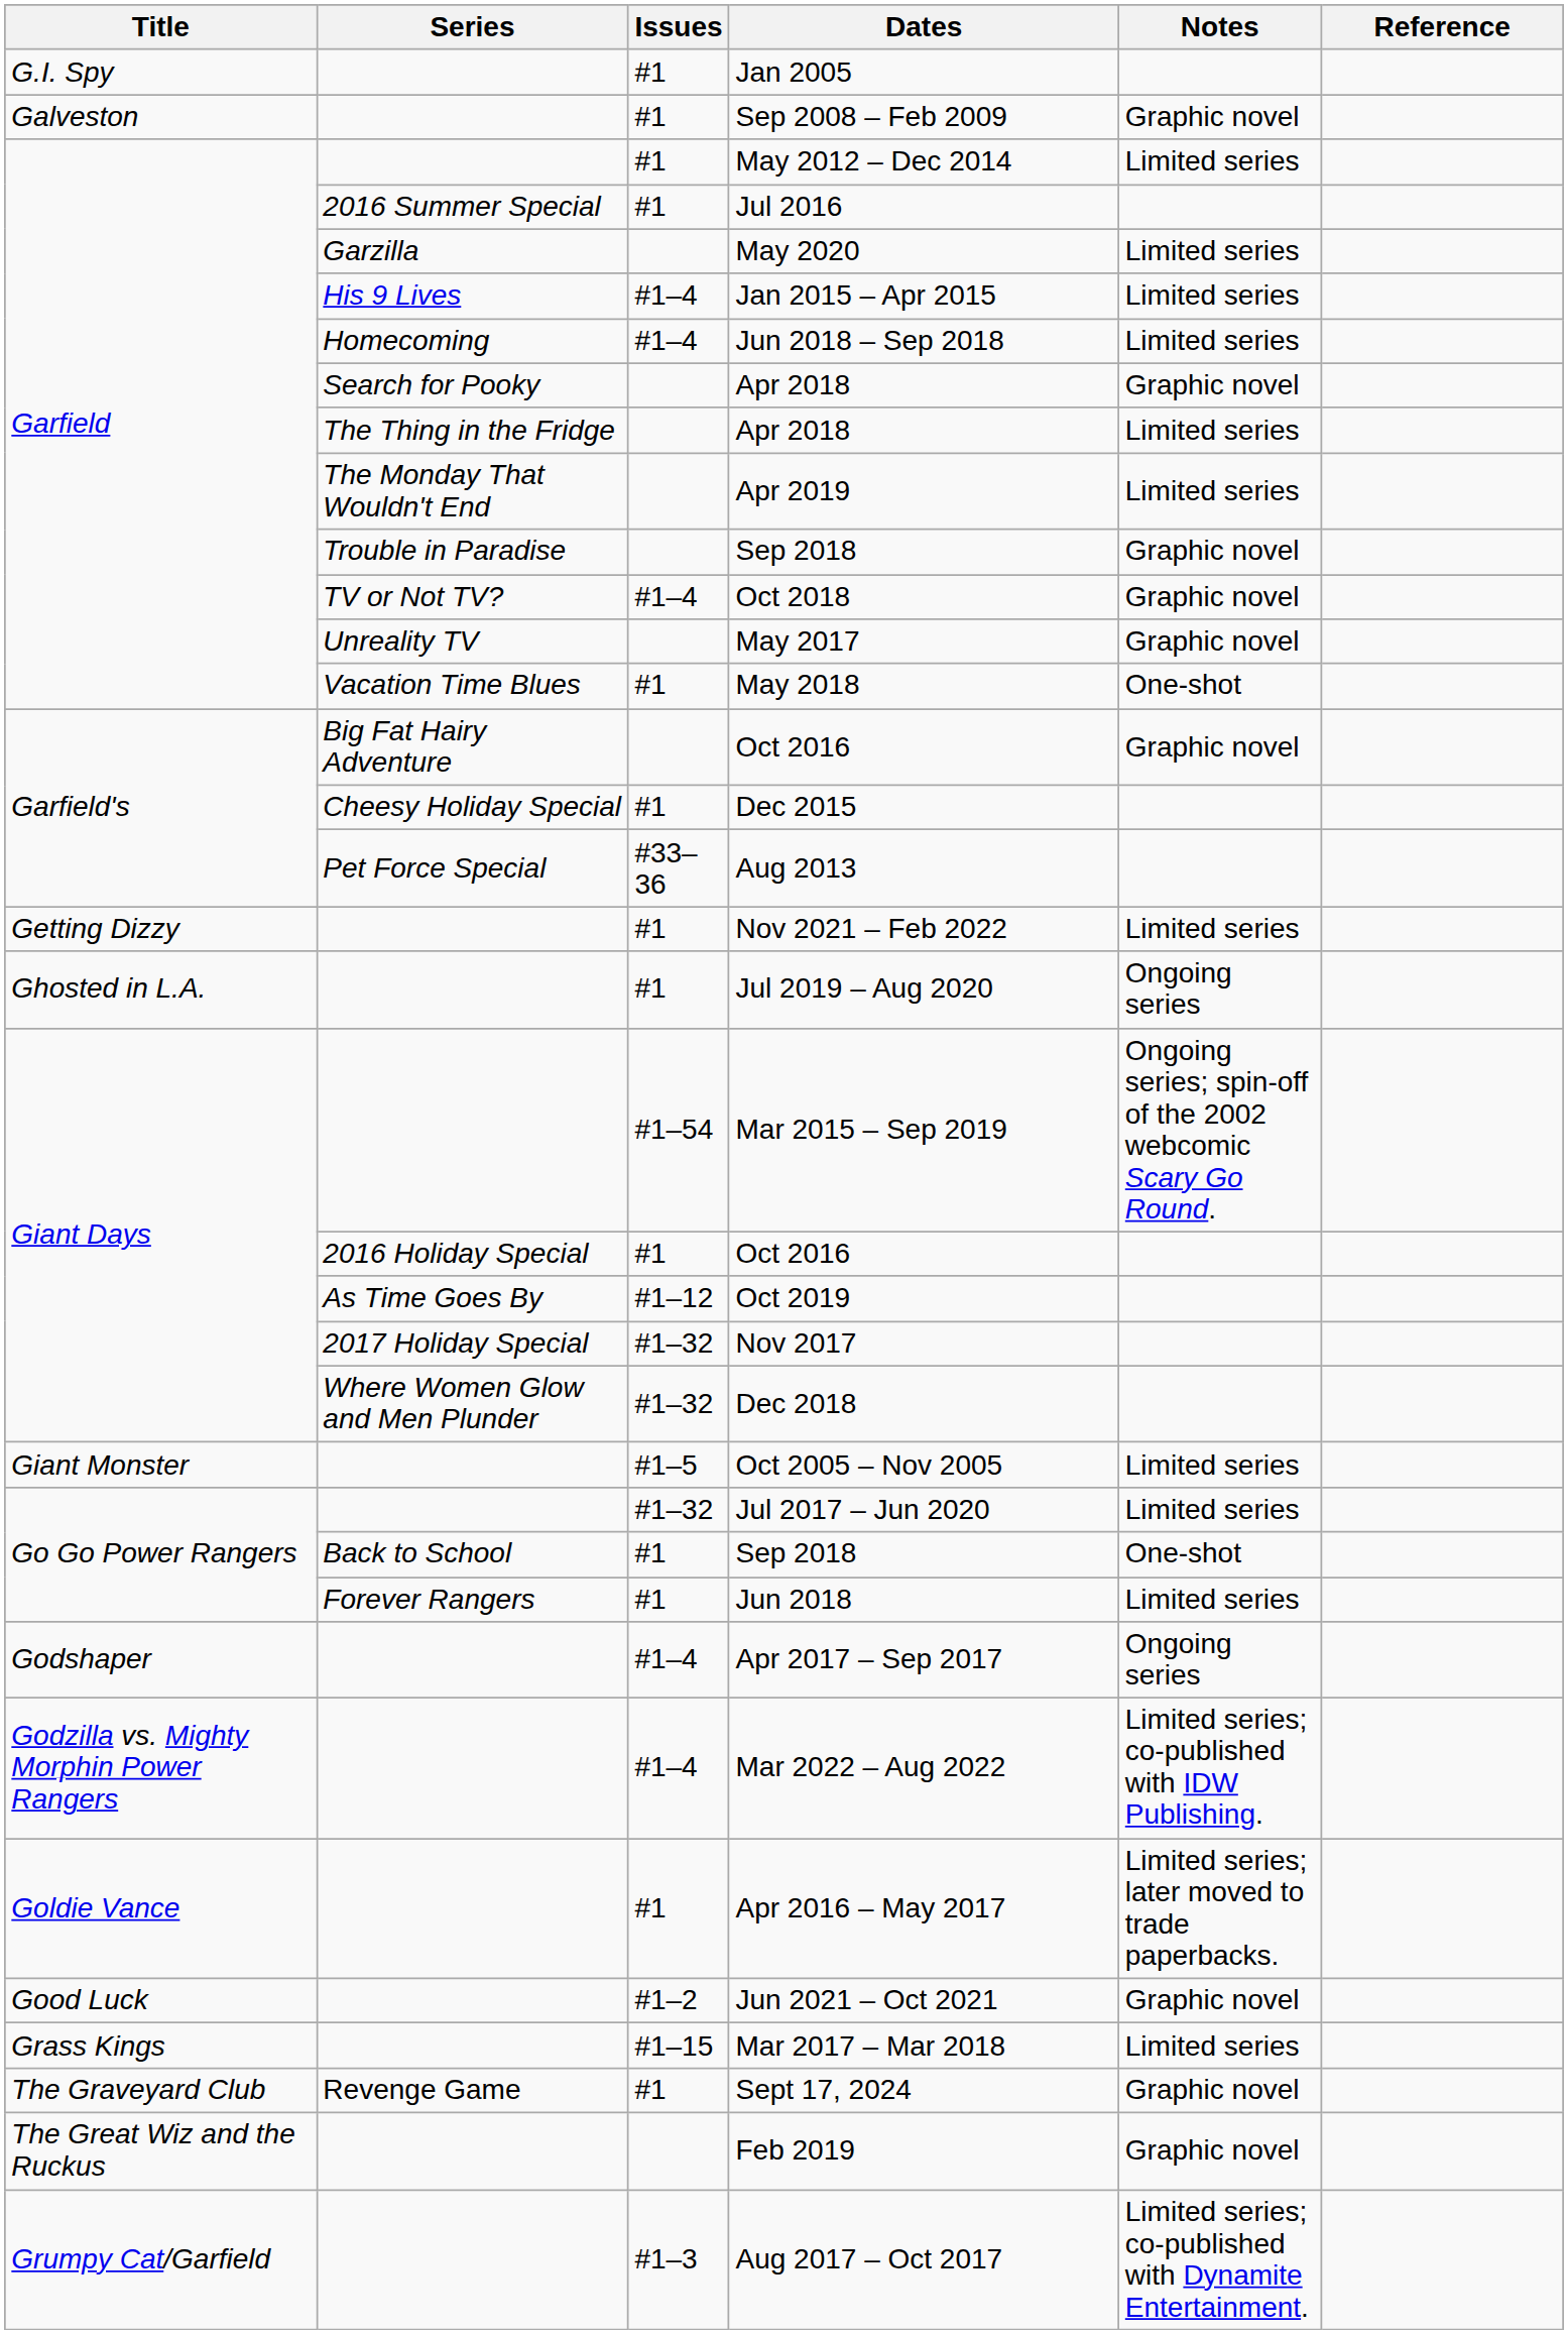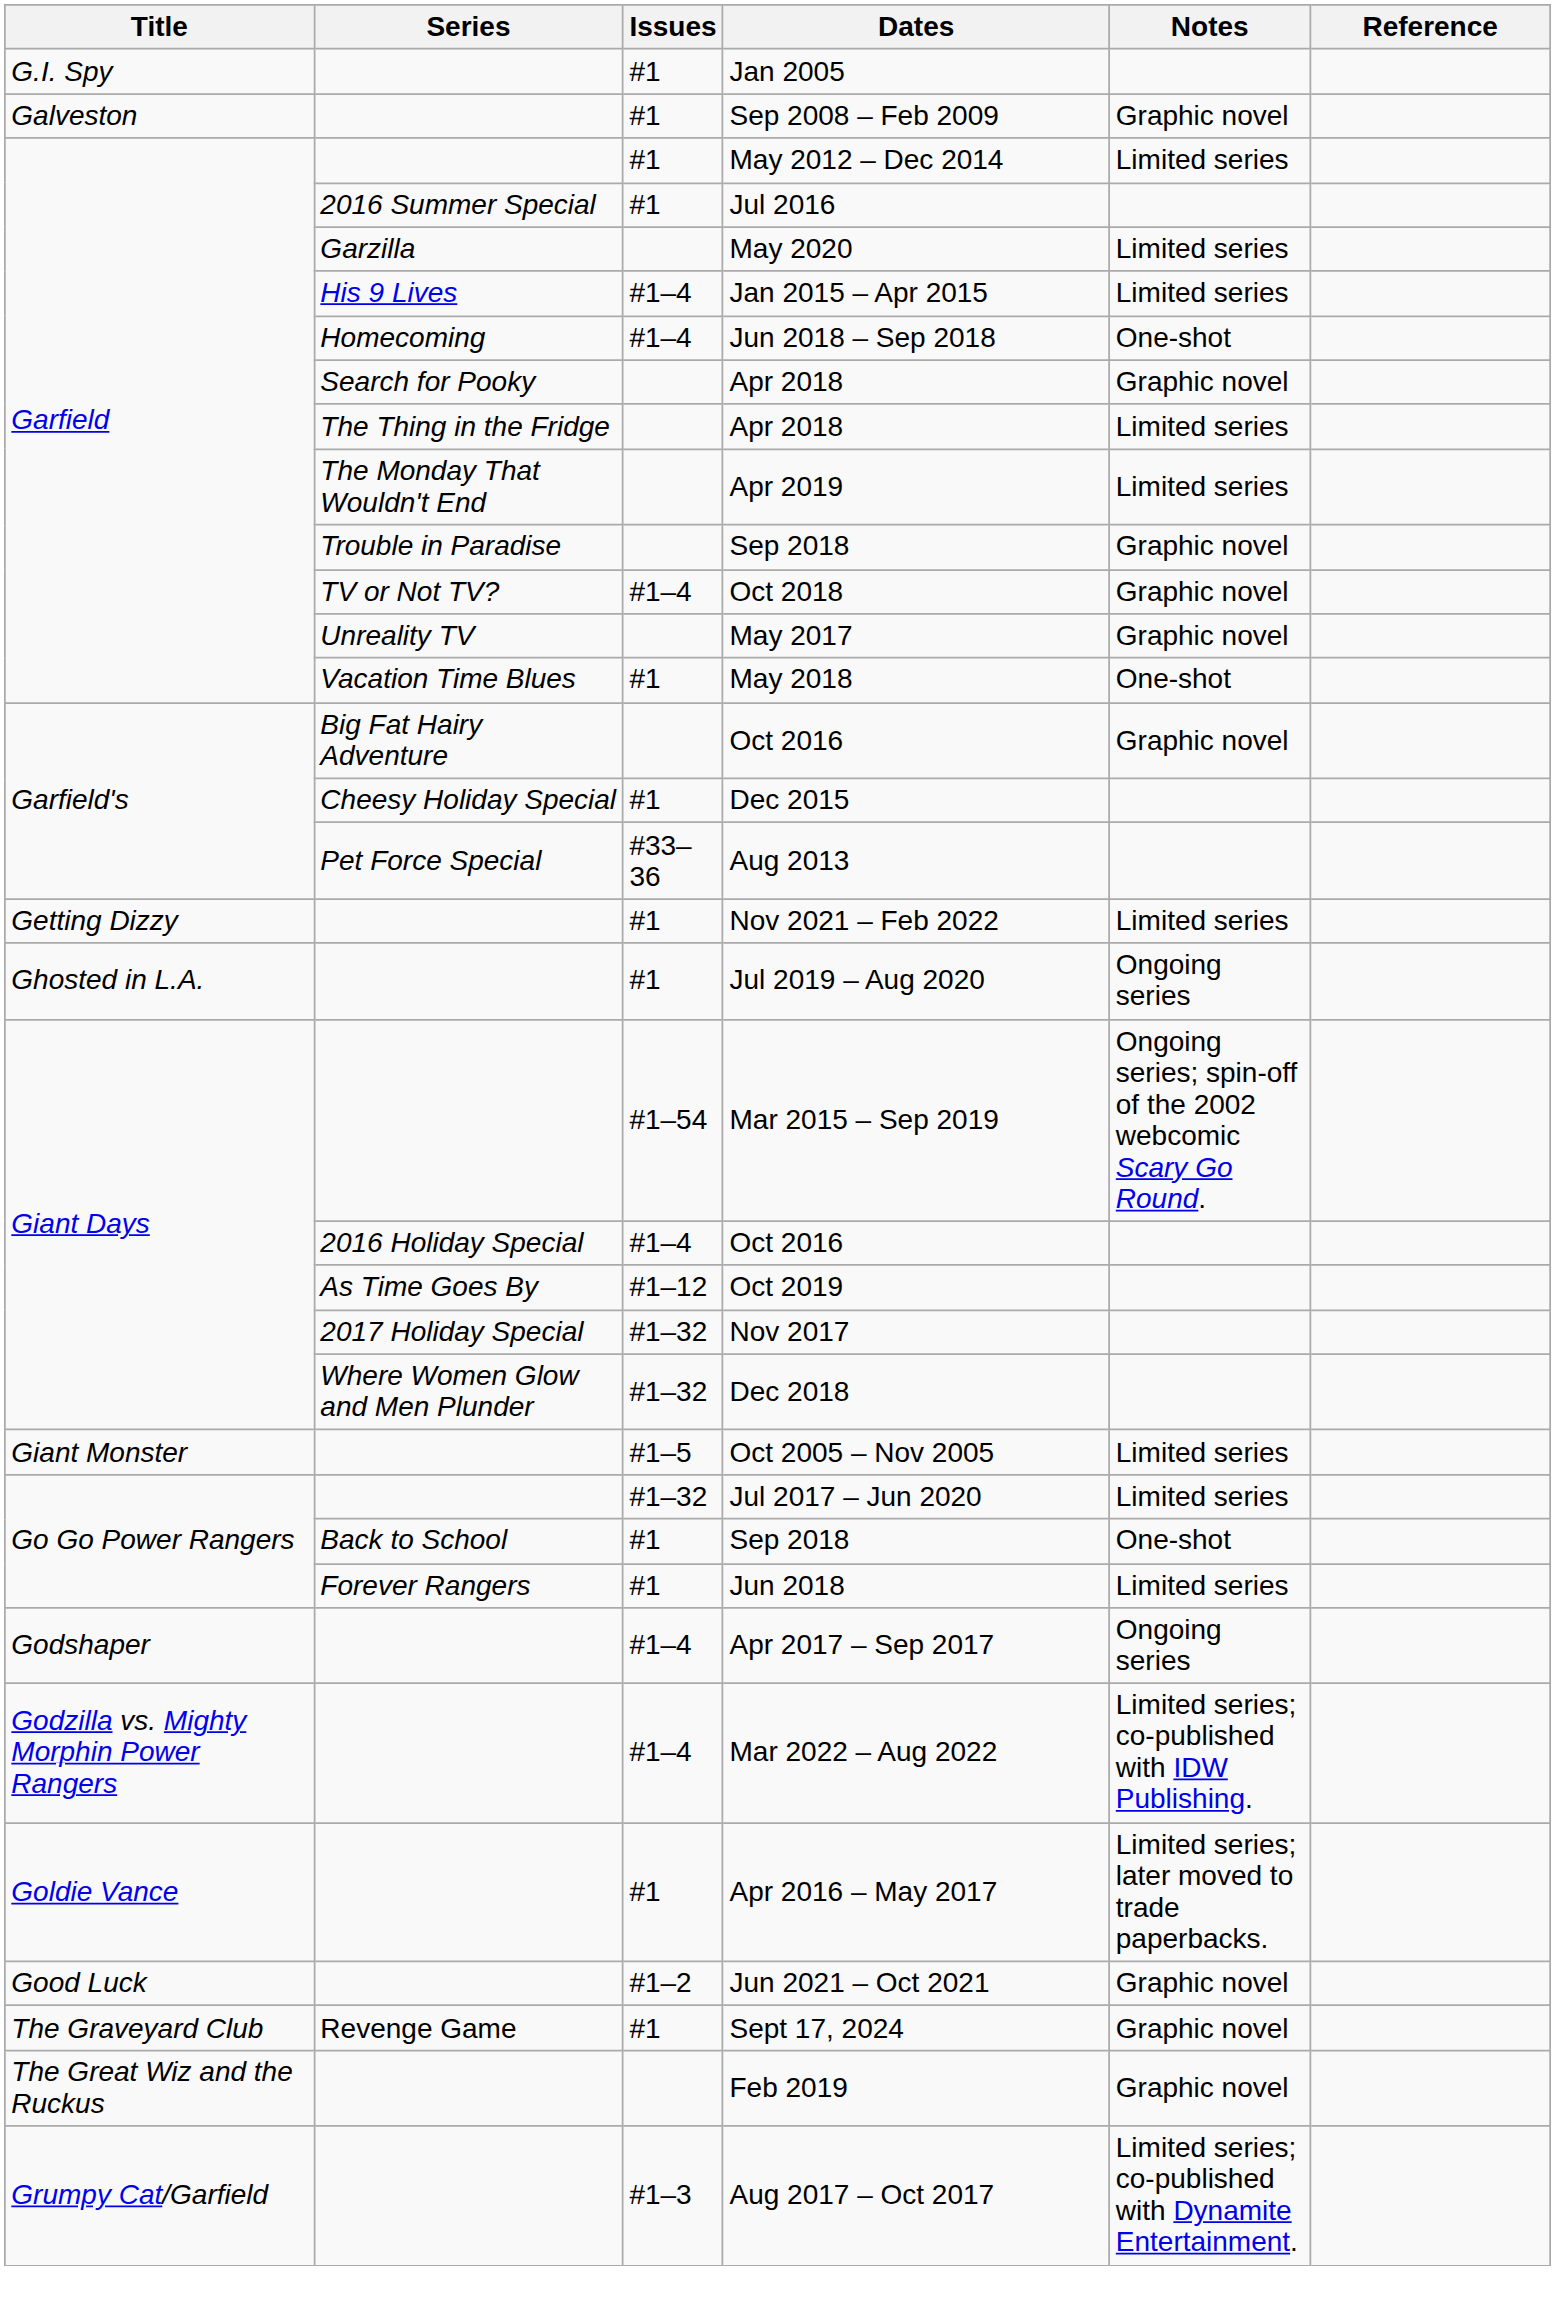 <table class="wikitable sortable" style="width:100%;">
 <tr>
 <th width=20%>Title</th>
 <th width=20%>Series</th>
 <th width=5%>Issues</th>
 <th width=25%>Dates</th>
 <th width=13%>Notes</th>
 <th>Reference</th>
 </tr>
 <tr>
 <td><em>G.I. Spy</em></td>
 <td></td>
 <td>#1</td>
 <td>Jan 2005</td>
 <td></td>
 <td></td>
 </tr>
 <tr>
 <td><em>Galveston</em></td>
 <td></td>
 <td>#1</td>
 <td>Sep 2008 – Feb 2009</td>
 <td>Graphic novel</td>
 <td></td>
 </tr>
 <tr>
 <td rowspan="12"><em><a href='#'>Garfield</a></em></td>
 <td></td>
 <td>#1</td>
 <td>May 2012 – Dec 2014</td>
 <td>Limited series</td>
 <td></td>
 </tr>
 <tr>
 <td><em>2016 Summer Special</em></td>
 <td>#1</td>
 <td>Jul 2016</td>
 <td></td>
 <td></td>
 </tr>
 <tr>
 <td><em>Garzilla</em></td>
 <td></td>
 <td>May 2020</td>
 <td>Limited series</td>
 <td></td>
 </tr>
 <tr>
 <td><em><a href='#'>His 9 Lives</a></em></td>
 <td>#1–4</td>
 <td>Jan 2015 – Apr 2015</td>
 <td>Limited series</td>
 <td></td>
 </tr>
 <tr>
 <td><em>Homecoming</em></td>
 <td>#1–4</td>
 <td>Jun 2018 – Sep 2018</td>
-<td>Limited series</td>
+<td>One-shot</td>
 <td></td>
 </tr>
 <tr>
 <td><em>Search for Pooky</em></td>
 <td></td>
 <td>Apr 2018</td>
 <td>Graphic novel</td>
 <td></td>
 </tr>
 <tr>
 <td><em>The Thing in the Fridge</em></td>
 <td></td>
 <td>Apr 2018</td>
 <td>Limited series</td>
 <td></td>
 </tr>
 <tr>
 <td><em>The Monday That Wouldn't End</em></td>
 <td></td>
 <td>Apr 2019</td>
 <td>Limited series</td>
 <td></td>
 </tr>
 <tr>
 <td><em>Trouble in Paradise</em></td>
 <td></td>
 <td>Sep 2018</td>
 <td>Graphic novel</td>
 <td></td>
 </tr>
 <tr>
 <td><em>TV or Not TV?</em></td>
 <td>#1–4</td>
 <td>Oct 2018</td>
 <td>Graphic novel</td>
 <td></td>
 </tr>
 <tr>
 <td><em>Unreality TV</em></td>
 <td></td>
 <td>May 2017</td>
 <td>Graphic novel</td>
 <td></td>
 </tr>
 <tr>
 <td><em>Vacation Time Blues</em></td>
 <td>#1</td>
 <td>May 2018</td>
 <td>One-shot</td>
 <td></td>
 </tr>
 <tr>
 <td rowspan="3"><em>Garfield's</em></td>
 <td><em>Big Fat Hairy Adventure</em></td>
 <td></td>
 <td>Oct 2016</td>
 <td>Graphic novel</td>
 <td></td>
 </tr>
 <tr>
 <td><em>Cheesy Holiday Special</em></td>
 <td>#1</td>
 <td>Dec 2015</td>
 <td></td>
 <td></td>
 </tr>
 <tr>
 <td><em>Pet Force Special</em></td>
 <td>#33–36</td>
 <td>Aug 2013</td>
 <td></td>
 <td></td>
 </tr>
 <tr>
 <td><em>Getting Dizzy</em></td>
 <td></td>
 <td>#1</td>
 <td>Nov 2021 – Feb 2022</td>
 <td>Limited series</td>
 <td></td>
 </tr>
 <tr>
 <td><em>Ghosted in L.A.</em></td>
 <td></td>
 <td>#1</td>
 <td>Jul 2019 – Aug 2020</td>
 <td>Ongoing series</td>
 <td></td>
 </tr>
 <tr>
 <td rowspan="5"><em><a href='#'>Giant Days</a></em></td>
 <td></td>
 <td>#1–54</td>
 <td>Mar 2015 – Sep 2019</td>
 <td>Ongoing series; spin-off of the 2002 webcomic <em><a href='#'>Scary Go Round</a></em>.</td>
 <td></td>
 </tr>
 <tr>
 <td><em>2016 Holiday Special</em></td>
-<td>#1</td>
+<td>#1–4</td>
 <td>Oct 2016</td>
 <td></td>
 <td></td>
 </tr>
 <tr>
 <td><em>As Time Goes By</em></td>
 <td>#1–12</td>
 <td>Oct 2019</td>
 <td></td>
 <td></td>
 </tr>
 <tr>
 <td><em>2017 Holiday Special</em></td>
 <td>#1–32</td>
 <td>Nov 2017</td>
 <td></td>
 <td></td>
 </tr>
 <tr>
 <td><em>Where Women Glow and Men Plunder</em></td>
 <td>#1–32</td>
 <td>Dec 2018</td>
 <td></td>
 <td></td>
 </tr>
 <tr>
 <td><em>Giant Monster</em></td>
 <td></td>
 <td>#1–5</td>
 <td>Oct 2005 – Nov 2005</td>
 <td>Limited series</td>
 <td></td>
 </tr>
 <tr>
 <td rowspan="3"><em>Go Go Power Rangers</em></td>
 <td></td>
 <td>#1–32</td>
 <td>Jul 2017 – Jun 2020</td>
 <td>Limited series</td>
 <td></td>
 </tr>
 <tr>
 <td><em>Back to School</em></td>
 <td>#1</td>
 <td>Sep 2018</td>
 <td>One-shot</td>
 <td></td>
 </tr>
 <tr>
 <td><em>Forever Rangers</em></td>
 <td>#1</td>
 <td>Jun 2018</td>
 <td>Limited series</td>
 <td></td>
 </tr>
 <tr>
 <td><em>Godshaper</em></td>
 <td></td>
 <td>#1–4</td>
 <td>Apr 2017 – Sep 2017</td>
 <td>Ongoing series</td>
 <td></td>
 </tr>
 <tr>
 <td><em><a href='#'>Godzilla</a> vs. <a href='#'>Mighty Morphin Power Rangers</a></em></td>
 <td></td>
 <td>#1–4</td>
 <td>Mar 2022 – Aug 2022</td>
 <td>Limited series; co-published with <a href='#'>IDW Publishing</a>.</td>
 <td></td>
 </tr>
 <tr>
 <td><em><a href='#'>Goldie Vance</a></em></td>
 <td></td>
 <td>#1</td>
 <td>Apr 2016 – May 2017</td>
 <td>Limited series; later moved to trade paperbacks.</td>
 <td></td>
 </tr>
 <tr>
 <td><em>Good Luck</em></td>
 <td></td>
 <td>#1–2</td>
 <td>Jun 2021 – Oct 2021</td>
 <td>Graphic novel</td>
 <td></td>
 </tr>
 <tr>
-<td><em>Grass Kings</em></td>
-<td></td>
-<td>#1–15</td>
-<td>Mar 2017 – Mar 2018</td>
-<td>Limited series</td>
-<td></td>
-</tr>
-<tr>
 <td><em>The Graveyard Club</em></td>
 <td>Revenge Game</td>
 <td>#1</td>
 <td>Sept 17, 2024</td>
 <td>Graphic novel</td>
 </tr>
 <tr>
 <td><em>The Great Wiz and the Ruckus</em></td>
 <td></td>
 <td></td>
 <td>Feb 2019</td>
 <td>Graphic novel</td>
 <td></td>
 </tr>
 <tr>
 <td><em><a href='#'>Grumpy Cat</a>/Garfield</em></td>
 <td></td>
 <td>#1–3</td>
 <td>Aug 2017 – Oct 2017</td>
 <td>Limited series; co-published with <a href='#'>Dynamite Entertainment</a>.</td>
 <td></td>
 </tr>
 </table>
